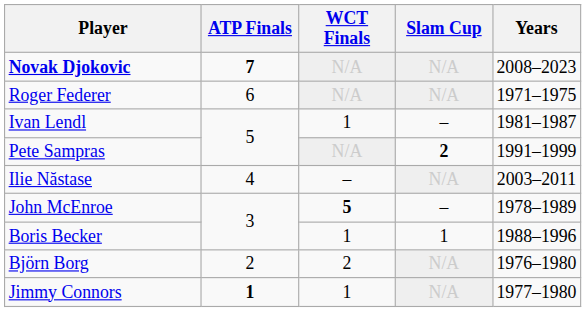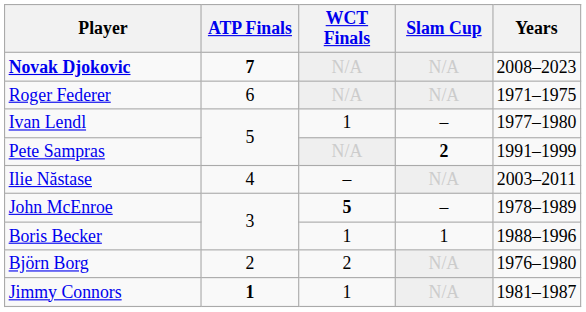 <table class="wikitable" style="text-align:center;">
 <tr>
 <th width="170">Player</th>
 <th width="80"><a href='#'>ATP Finals</a></th>
 <th width="80"><a href='#'>WCT Finals</a></th>
 <th width="80"><a href='#'>Slam Cup</a></th>
 <th>Years</th>
 </tr>
 <tr>
 <td align="left"> <strong><a href='#'>Novak Djokovic</a></strong></td>
 <td><strong>7</strong></td>
 <td style="background: #efefef; color: #ccc;">N/A</td>
 <td style="background: #efefef; color: #ccc;">N/A</td>
 <td>2008–2023</td>
 </tr>
 <tr>
 <td align="left"> <a href='#'>Roger Federer</a></td>
 <td>6</td>
 <td style="background: #efefef; color: #ccc;">N/A</td>
 <td style="background: #efefef; color: #ccc;">N/A</td>
 <td>1971–1975</td>
 </tr>
 <tr>
 <td align="left"> <a href='#'>Ivan Lendl</a></td>
 <td rowspan="2">5</td>
 <td>1</td>
 <td>–</td>
-<td>1981–1987</td>
+<td>1977–1980</td>
 </tr>
 <tr>
 <td align="left"> <a href='#'>Pete Sampras</a></td>
 <td style="background: #efefef; color: #ccc;">N/A</td>
 <td><strong>2</strong></td>
 <td>1991–1999</td>
 </tr>
 <tr>
 <td align=left> <a href='#'>Ilie Năstase</a></td>
 <td>4</td>
 <td>–</td>
 <td style="background: #efefef; color: #ccc;">N/A</td>
 <td>2003–2011</td>
 </tr>
 <tr>
 <td align="left"> <a href='#'>John McEnroe</a></td>
 <td rowspan="2">3</td>
 <td><strong>5</strong></td>
 <td>–</td>
 <td>1978–1989</td>
 </tr>
 <tr>
 <td align="left"> <a href='#'>Boris Becker</a></td>
 <td>1</td>
 <td>1</td>
 <td>1988–1996</td>
 </tr>
 <tr>
 <td align=left> <a href='#'>Björn Borg</a></td>
 <td>2</td>
 <td>2</td>
 <td style="background: #efefef; color: #ccc;">N/A</td>
 <td>1976–1980</td>
 </tr>
 <tr>
 <td align=left> <a href='#'>Jimmy Connors</a></td>
 <td><strong>1</strong></td>
 <td>1</td>
 <td style="background: #efefef; color: #ccc;">N/A</td>
-<td>1977–1980</td>
+<td>1981–1987</td>
 </tr>
 </table>
